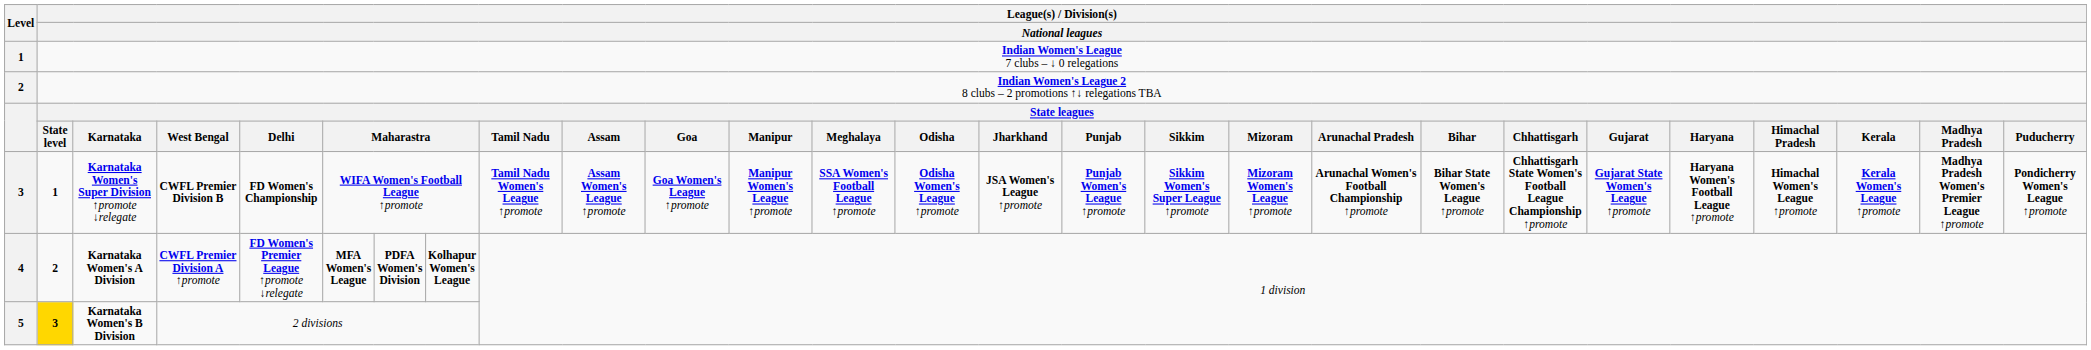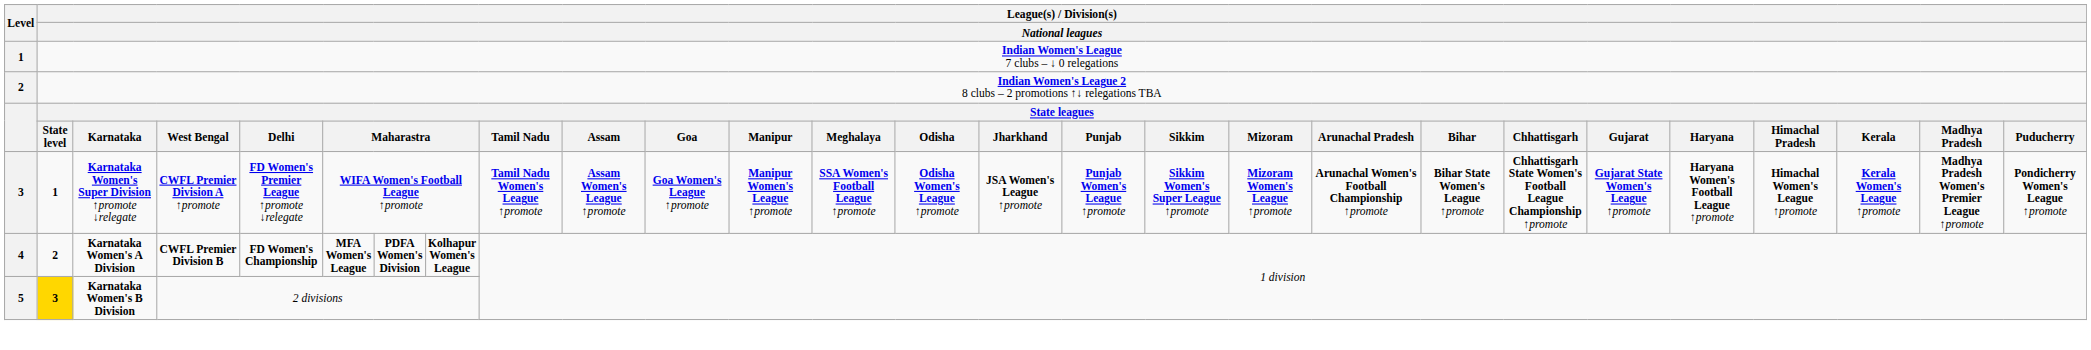 <table class="wikitable" style="text-align: center; font-size: 11px;" width="100%;">
 <tr>
 <th rowspan="2"><span>Level</span></th>
 <th colspan="26"><span>League(s) / Division(s)</span></th>
 </tr>
 <tr>
 <th colspan="26"><em>National leagues</em></th>
 </tr>
 <tr>
 <th>1</th>
 <td colspan="26"><strong><a href='#'>Indian Women's League</a></strong> <br> 7 clubs – ↓ 0 relegations</td>
 </tr>
 <tr>
 <th>2</th>
 <td colspan="26"><strong><a href='#'>Indian Women's League 2</a></strong> <br> 8 clubs – 2 promotions ↑↓ relegations TBA</td>
 </tr>
 <tr>
 <th rowspan="2"></th>
 <th colspan="26"><a href='#'>State leagues</a></th>
 </tr>
 <tr>
 <th>State level</th>
 <th colspan="1" width="4%">Karnataka</th>
 <th colspan="1" width="4%">West Bengal</th>
 <th colspan="1" width="4%">Delhi</th>
 <th colspan="3" width="4%">Maharastra</th>
 <th colspan="1" width="4%">Tamil Nadu</th>
 <th colspan="1" width="4%">Assam</th>
 <th colspan="1" width="4%">Goa</th>
 <th colspan="1" width="4%">Manipur</th>
 <th colspan="1" width="4%">Meghalaya</th>
 <th colspan="1" width="4%">Odisha</th>
 <th colspan="1" width="4%">Jharkhand</th>
 <th colspan="1" width="4%">Punjab</th>
 <th colspan="1" width="4%">Sikkim</th>
 <th colspan="1" width="4%">Mizoram</th>
 <th colspan!="1" width!="4%">Arunachal Pradesh</th>
 <th colspan="1" width="4%">Bihar</th>
 <th colspan="1" width="4%">Chhattisgarh</th>
 <th colspan="1" width="4%">Gujarat</th>
 <th colspan="1" width="4%">Haryana</th>
 <th colspan="1" width="4%">Himachal Pradesh</th>
 <th colspan="1" width="4%">Kerala</th>
 <th colspan="1" width="4%">Madhya Pradesh</th>
 <th colspan="1" width="4%">Puducherry</th>
 </tr>
 <tr>
 <th>3</th>
 <td><strong>1</strong></td>
 <td><strong><a href='#'>Karnataka Women's Super Division</a></strong><br><em>↑promote</em> <em>↓relegate</em></td>
-<td><strong>CWFL Premier Division B</strong></td>
-<td><strong>FD Women's Championship</strong></td>
+<td><strong><a href='#'>CWFL Premier Division A</a></strong><br><em>↑promote</em></td>
+<td><strong><a href='#'>FD Women's Premier League</a></strong><br><em>↑promote</em> <em>↓relegate</em></td>
 <td colspan="3"><strong><a href='#'>WIFA Women's Football League</a></strong><br><em>↑promote</em></td>
 <td><strong><a href='#'>Tamil Nadu Women's League</a></strong><br><em>↑promote</em></td>
 <td><strong><a href='#'>Assam Women's League</a></strong><br><em>↑promote</em></td>
 <td><strong><a href='#'>Goa Women's League</a></strong><br><em>↑promote</em></td>
 <td><strong><a href='#'>Manipur Women's League</a></strong><br><em>↑promote</em></td>
 <td><strong><a href='#'>SSA Women's Football League</a></strong><br><em>↑promote</em></td>
 <td><strong><a href='#'>Odisha Women's League</a></strong><br><em>↑promote</em></td>
 <td><strong>JSA Women's League</strong><br><em>↑promote</em></td>
 <td><strong><a href='#'>Punjab Women's League</a></strong><br><em>↑promote</em></td>
 <td><strong><a href='#'>Sikkim Women's Super League</a></strong><br><em>↑promote</em></td>
 <td><strong><a href='#'>Mizoram Women's League</a></strong><br><em>↑promote</em></td>
 <td><strong>Arunachal Women's Football Championship</strong><br><em>↑promote</em></td>
 <td><strong>Bihar State Women's League</strong><br><em>↑promote</em></td>
 <td><strong>Chhattisgarh State Women's Football League Championship</strong><br><em>↑promote</em></td>
 <td><strong><a href='#'>Gujarat State Women's League</a></strong><br><em>↑promote</em></td>
 <td><strong>Haryana Women's Football League</strong><br><em>↑promote</em></td>
 <td><strong>Himachal Women's League</strong><br><em>↑promote</em></td>
 <td><strong><a href='#'>Kerala Women's League</a></strong><br><em>↑promote</em></td>
 <td><strong>Madhya Pradesh Women's Premier League</strong><br><em>↑promote</em></td>
 <td><strong>Pondicherry Women's League</strong><br><em>↑promote</em></td>
 </tr>
 <tr>
 <th>4</th>
 <td><strong>2</strong></td>
 <td><strong>Karnataka Women's A Division</strong></td>
-<td><strong><a href='#'>CWFL Premier Division A</a></strong><br><em>↑promote</em></td>
-<td><strong><a href='#'>FD Women's Premier League</a></strong><br><em>↑promote</em> <em>↓relegate</em></td>
+<td><strong>CWFL Premier Division B</strong></td>
+<td><strong>FD Women's Championship</strong></td>
 <td><strong>MFA Women's League</strong></td>
 <td><strong>PDFA Women's Division</strong></td>
 <td><strong>Kolhapur Women's League</strong></td>
 <td colspan="19" rowspan="2"><em>1 division</em></td>
 </tr>
 <tr>
 <th>5</th>
 <td style="background: gold;"><strong>3</strong></td>
 <td><strong>Karnataka Women's B Division</strong></td>
 <td colspan="5"><em>2 divisions</em></td>
 </tr>
 </table>
